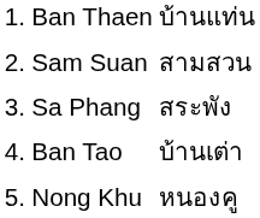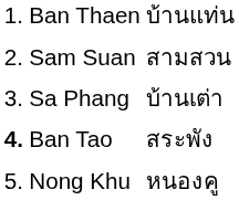 <table>
 <tr>
 <td>1.</td>
 <td>Ban Thaen</td>
 <td>บ้านแท่น</td>
 <td></td>
 </tr>
 <tr>
 <td>2.</td>
 <td>Sam Suan</td>
 <td>สามสวน</td>
 <td></td>
 </tr>
 <tr>
 <td>3.</td>
 <td>Sa Phang</td>
-<td>สระพัง</td>
+<td>บ้านเต่า</td>
 <td></td>
 </tr>
 <tr>
-<td>4.</td>
+<td><strong>4.</strong></td>
 <td>Ban Tao</td>
-<td>บ้านเต่า</td>
+<td>สระพัง</td>
 <td></td>
 </tr>
 <tr>
 <td>5.</td>
 <td>Nong Khu</td>
 <td>หนองคู</td>
 <td></td>
 </tr>
 </table>
